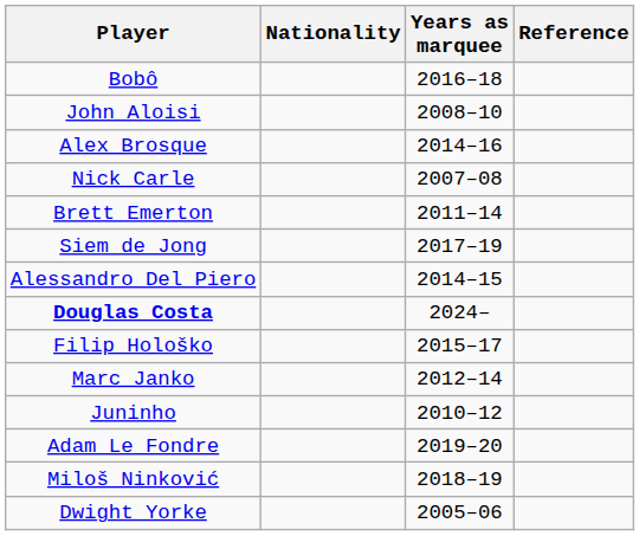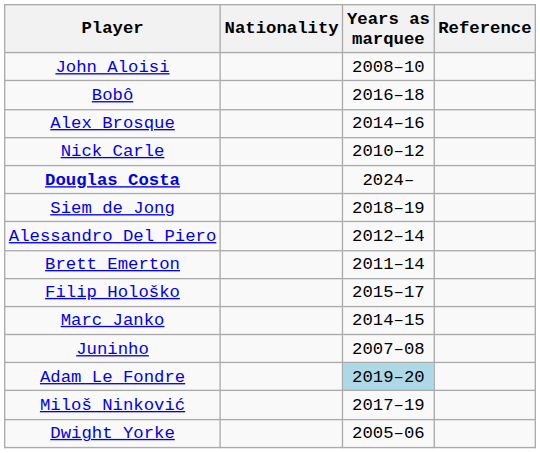 <table class="wikitable" style="text-align:center">
 <tr>
 <th>Player</th>
 <th>Nationality</th>
 <th>Years as <br>marquee</th>
 <th>Reference</th>
 </tr>
 <tr>
+<td><a href='#'>John Aloisi</a></td>
+<td></td>
+<td>2008–10</td>
+<td></td>
+</tr>
+<tr>
 <td><a href='#'>Bobô</a></td>
 <td></td>
 <td>2016–18</td>
-<td></td>
-</tr>
-<tr>
-<td><a href='#'>John Aloisi</a></td>
-<td></td>
-<td>2008–10</td>
 <td></td>
 </tr>
 <tr>
 <td><a href='#'>Alex Brosque</a></td>
 <td></td>
 <td>2014–16</td>
 <td></td>
 </tr>
 <tr>
 <td><a href='#'>Nick Carle</a></td>
 <td></td>
-<td>2007–08</td>
+<td>2010–12</td>
+<td></td>
+</tr>
+<tr>
+<td><strong><a href='#'>Douglas Costa</a></strong></td>
+<td></td>
+<td>2024–</td>
+<td></td>
+</tr>
+<tr>
+<td><a href='#'>Siem de Jong</a></td>
+<td></td>
+<td>2018–19</td>
+<td></td>
+</tr>
+<tr>
+<td><a href='#'>Alessandro Del Piero</a></td>
+<td></td>
+<td>2012–14</td>
 <td></td>
 </tr>
 <tr>
 <td><a href='#'>Brett Emerton</a></td>
 <td></td>
 <td>2011–14</td>
-<td></td>
-</tr>
-<tr>
-<td><a href='#'>Siem de Jong</a></td>
-<td></td>
-<td>2017–19</td>
-<td></td>
-</tr>
-<tr>
-<td><a href='#'>Alessandro Del Piero</a></td>
-<td></td>
-<td>2014–15</td>
-<td></td>
-</tr>
-<tr>
-<td><strong><a href='#'>Douglas Costa</a></strong></td>
-<td></td>
-<td>2024–</td>
 <td></td>
 </tr>
 <tr>
 <td><a href='#'>Filip Hološko</a></td>
 <td></td>
 <td>2015–17</td>
 <td></td>
 </tr>
 <tr>
 <td><a href='#'>Marc Janko</a></td>
 <td></td>
-<td>2012–14</td>
+<td>2014–15</td>
 <td></td>
 </tr>
 <tr>
 <td><a href='#'>Juninho</a></td>
 <td></td>
-<td>2010–12</td>
+<td>2007–08</td>
 <td></td>
 </tr>
 <tr>
 <td><a href='#'>Adam Le Fondre</a></td>
 <td></td>
-<td>2019–20</td>
+<td style="background: lightblue;">2019–20</td>
 <td></td>
 </tr>
 <tr>
 <td><a href='#'>Miloš Ninković</a></td>
 <td></td>
-<td>2018–19</td>
+<td>2017–19</td>
 <td></td>
 </tr>
 <tr>
 <td><a href='#'>Dwight Yorke</a></td>
 <td></td>
 <td>2005–06</td>
 <td></td>
 </tr>
 </table>
